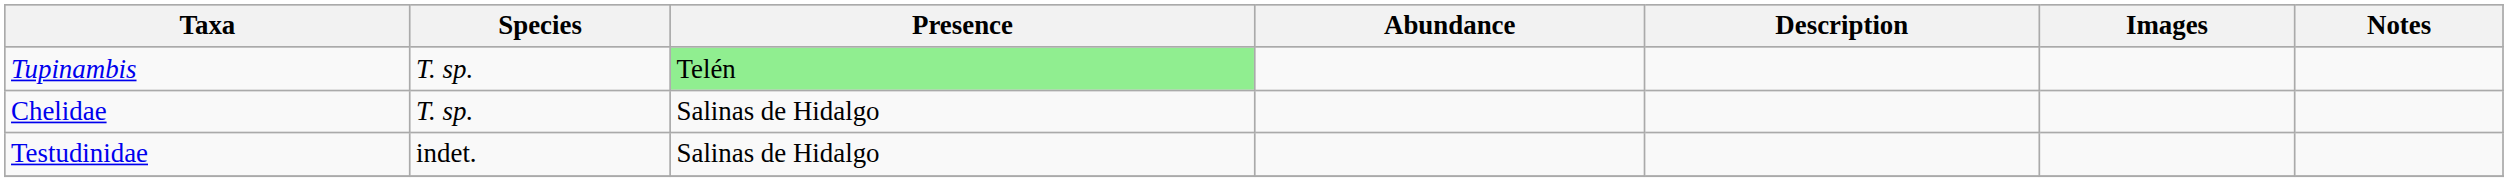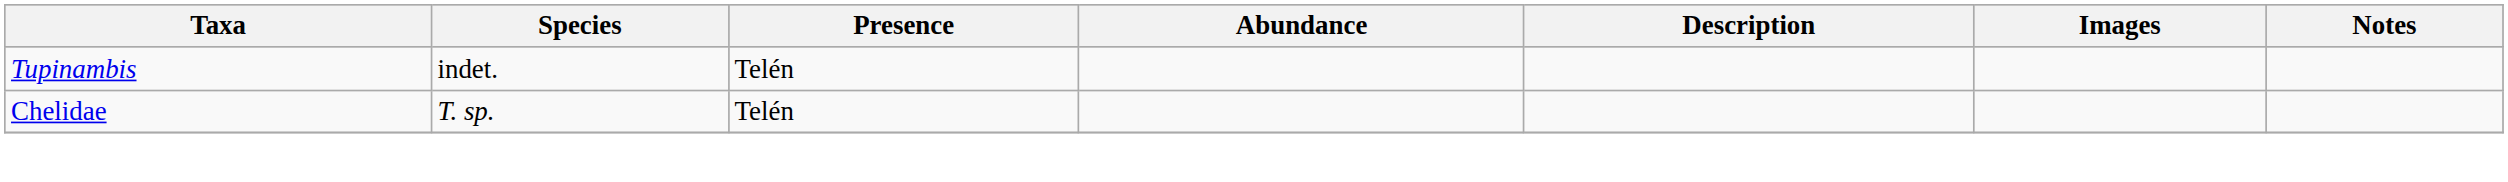 <table class="wikitable sortable" align="center" width="75%">
 <tr>
 <th>Taxa</th>
 <th>Species</th>
 <th>Presence</th>
 <th>Abundance</th>
 <th>Description</th>
 <th>Images</th>
 <th>Notes</th>
 </tr>
 <tr>
 <td><em><a href='#'>Tupinambis</a></em></td>
-<td><em>T. sp.</em></td>
-<td style="background: lightgreen;">Telén</td>
+<td>indet.</td>
+<td>Telén</td>
 <td></td>
 <td></td>
 <td></td>
 <td align=center></td>
 </tr>
 <tr>
 <td><a href='#'>Chelidae</a></td>
 <td><em>T. sp.</em></td>
-<td>Salinas de Hidalgo</td>
-<td></td>
-<td></td>
-<td></td>
-<td align=center></td>
-</tr>
-<tr>
-<td><a href='#'>Testudinidae</a></td>
-<td>indet.</td>
-<td>Salinas de Hidalgo</td>
+<td>Telén</td>
 <td></td>
 <td></td>
 <td></td>
 <td align=center></td>
 </tr>
 <tr>
 </tr>
 </table>
